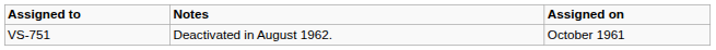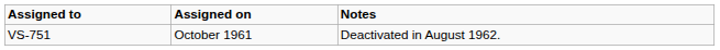 <table class="wikitable" style="width: 70%;">
 <tr>
 <td style="width: 200px;"><strong>Assigned to</strong></td>
+<td style="width: 200px;"><strong>Assigned on</strong></td>
 <td><strong>Notes</strong></td>
-<td style="width: 200px;"><strong>Assigned on</strong></td>
 </tr>
 <tr>
 <td>VS-751</td>
+<td>October 1961</td>
 <td>Deactivated in August 1962.</td>
-<td>October 1961</td>
 </tr>
 </table>
